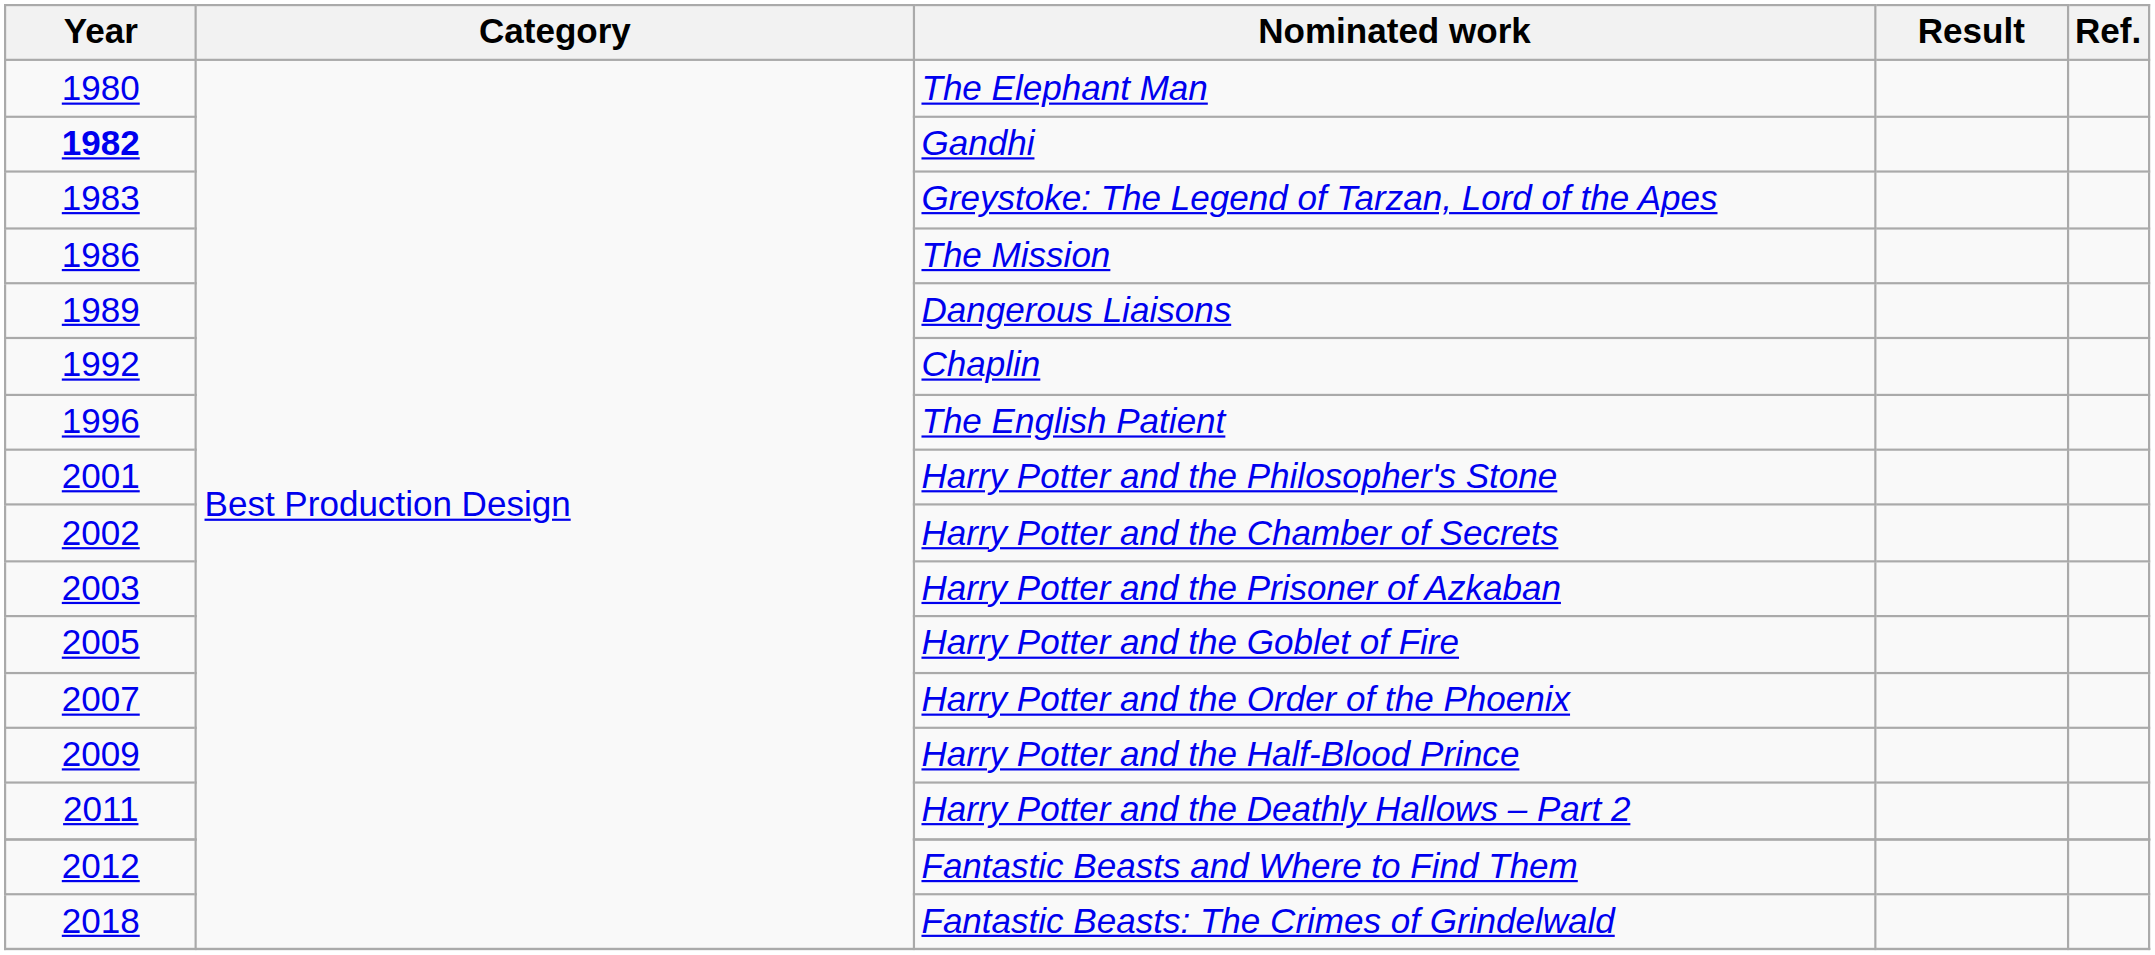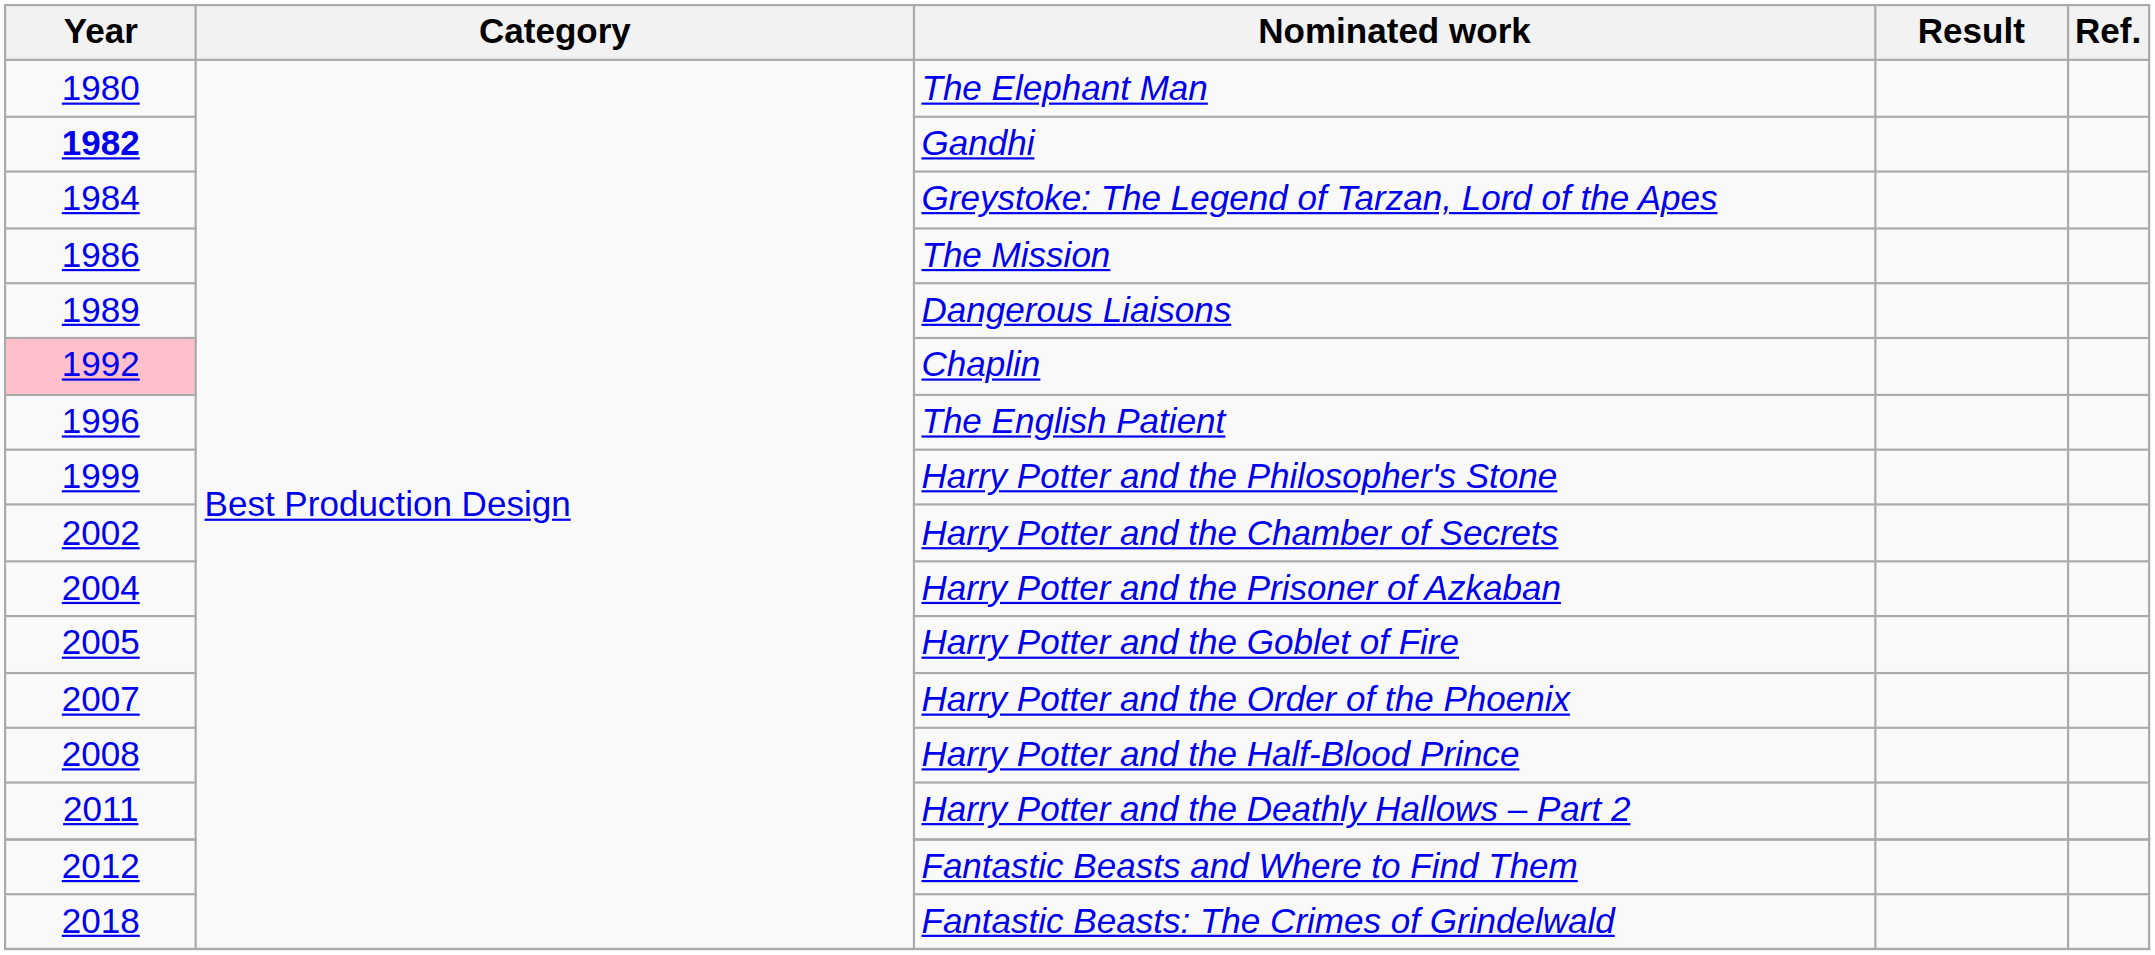 <table class=wikitable>
 <tr>
 <th scope="col" style="width:5em;">Year</th>
 <th scope="col" style="width:20em;">Category</th>
 <th scope="col" style="width:27em;">Nominated work</th>
 <th scope="col" style="width:5em;">Result</th>
 <th>Ref.</th>
 </tr>
 <tr>
 <td style="text-align:center;"><a href='#'>1980</a></td>
 <td rowspan=17><a href='#'>Best Production Design</a></td>
 <td><em><a href='#'>The Elephant Man</a></em></td>
 <td></td>
 <td></td>
 </tr>
 <tr>
 <td style="text-align:center;"><strong><a href='#'>1982</a></strong></td>
 <td><em><a href='#'>Gandhi</a></em></td>
 <td></td>
 <td></td>
 </tr>
 <tr>
-<td style="text-align:center;"><a href='#'>1983</a></td>
+<td style="text-align:center;"><a href='#'>1984</a></td>
 <td><em><a href='#'>Greystoke: The Legend of Tarzan, Lord of the Apes</a></em></td>
 <td></td>
 <td></td>
 </tr>
 <tr>
 <td style="text-align:center;"><a href='#'>1986</a></td>
 <td><em><a href='#'>The Mission</a></em></td>
 <td></td>
 <td></td>
 </tr>
 <tr>
 <td style="text-align:center;"><a href='#'>1989</a></td>
 <td><em><a href='#'>Dangerous Liaisons</a></em></td>
 <td></td>
 <td></td>
 </tr>
 <tr>
-<td style="text-align:center;"><a href='#'>1992</a></td>
+<td style="background: pink; text-align:center;"><a href='#'>1992</a></td>
 <td><em><a href='#'>Chaplin</a></em></td>
 <td></td>
 <td></td>
 </tr>
 <tr>
 <td style="text-align:center;"><a href='#'>1996</a></td>
 <td><em><a href='#'>The English Patient</a></em></td>
 <td></td>
 <td></td>
 </tr>
 <tr>
-<td style="text-align:center;"><a href='#'>2001</a></td>
+<td style="text-align:center;"><a href='#'>1999</a></td>
 <td><em><a href='#'>Harry Potter and the Philosopher's Stone</a></em></td>
 <td></td>
 <td></td>
 </tr>
 <tr>
 <td style="text-align:center;"><a href='#'>2002</a></td>
 <td><em><a href='#'>Harry Potter and the Chamber of Secrets</a></em></td>
 <td></td>
 <td></td>
 </tr>
 <tr>
-<td style="text-align:center;"><a href='#'>2003</a></td>
+<td style="text-align:center;"><a href='#'>2004</a></td>
 <td><em><a href='#'>Harry Potter and the Prisoner of Azkaban</a></em></td>
 <td></td>
 <td></td>
 </tr>
 <tr>
 <td style="text-align:center;"><a href='#'>2005</a></td>
 <td><em><a href='#'>Harry Potter and the Goblet of Fire</a></em></td>
 <td></td>
 <td></td>
 </tr>
 <tr>
 <td style="text-align:center;"><a href='#'>2007</a></td>
 <td><em><a href='#'>Harry Potter and the Order of the Phoenix</a></em></td>
 <td></td>
 <td></td>
 </tr>
 <tr>
-<td style="text-align:center;"><a href='#'>2009</a></td>
+<td style="text-align:center;"><a href='#'>2008</a></td>
 <td><em><a href='#'>Harry Potter and the Half-Blood Prince</a></em></td>
 <td></td>
 <td></td>
 </tr>
 <tr>
 <td style="text-align:center;"><a href='#'>2011</a></td>
 <td><em><a href='#'>Harry Potter and the Deathly Hallows – Part 2</a></em></td>
 <td></td>
 <td></td>
 </tr>
 <tr>
 </tr>
 <tr>
 <td style="text-align:center;"><a href='#'>2012</a></td>
 <td><em><a href='#'>Fantastic Beasts and Where to Find Them</a></em></td>
 <td></td>
 <td></td>
 </tr>
 <tr>
 <td style="text-align:center;"><a href='#'>2018</a></td>
 <td><em><a href='#'>Fantastic Beasts: The Crimes of Grindelwald</a></em></td>
 <td></td>
 <td></td>
 </tr>
 <tr>
 </tr>
 </table>
